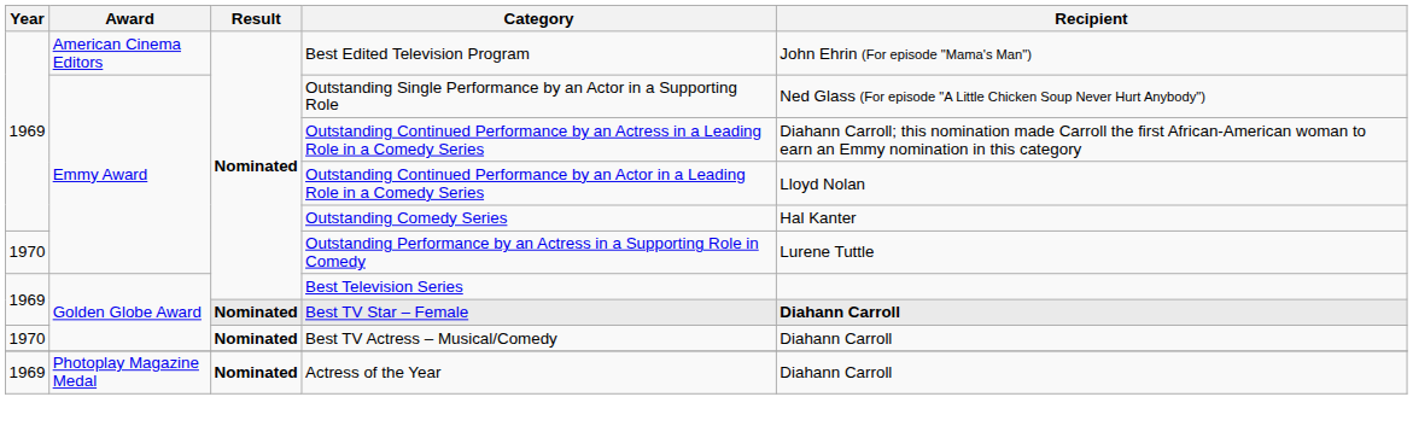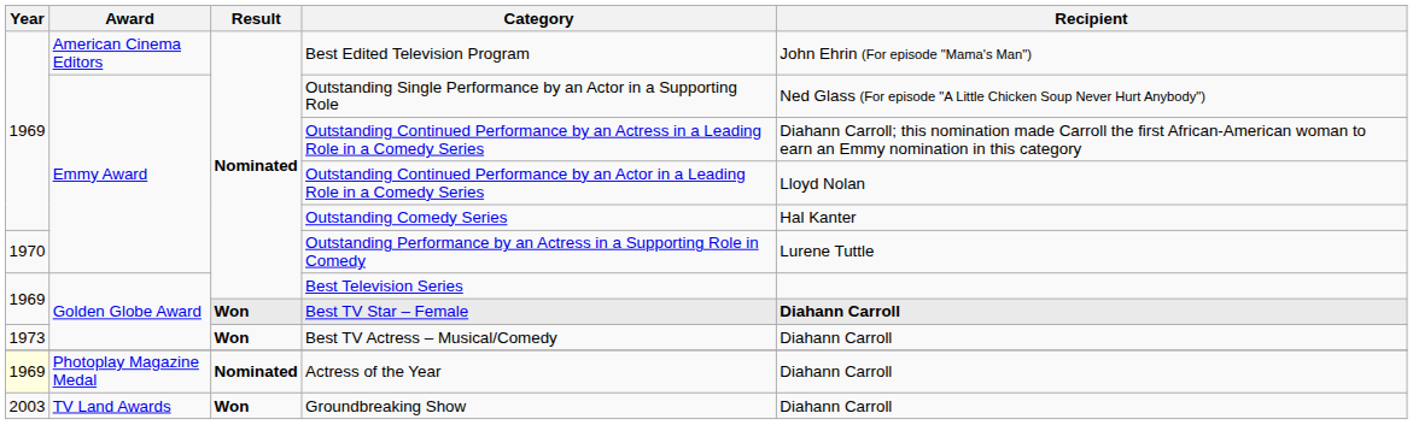 <table class="wikitable" style="font-size: 90%;">
 <tr>
 <th>Year</th>
 <th>Award</th>
 <th>Result</th>
 <th>Category</th>
 <th>Recipient</th>
 </tr>
 <tr>
 <td rowspan=5>1969</td>
 <td><a href='#'>American Cinema Editors</a></td>
 <td rowspan=7><strong>Nominated</strong></td>
 <td>Best Edited Television Program</td>
 <td>John Ehrin <small>(For episode "Mama's Man")</small></td>
 </tr>
 <tr>
 <td rowspan=5><a href='#'>Emmy Award</a></td>
 <td>Outstanding Single Performance by an Actor in a Supporting Role</td>
 <td>Ned Glass <small>(For episode "A Little Chicken Soup Never Hurt Anybody")</small></td>
 </tr>
 <tr>
 <td><a href='#'>Outstanding Continued Performance by an Actress in a Leading Role in a Comedy Series</a></td>
 <td>Diahann Carroll; this nomination made Carroll the first African-American woman to earn an Emmy nomination in this category</td>
 </tr>
 <tr>
 <td><a href='#'>Outstanding Continued Performance by an Actor in a Leading Role in a Comedy Series</a></td>
 <td>Lloyd Nolan</td>
 </tr>
 <tr>
 <td><a href='#'>Outstanding Comedy Series</a></td>
 <td>Hal Kanter</td>
 </tr>
 <tr>
 <td>1970</td>
 <td><a href='#'>Outstanding Performance by an Actress in a Supporting Role in Comedy</a></td>
 <td>Lurene Tuttle</td>
 </tr>
 <tr>
 <td rowspan=2>1969</td>
 <td rowspan=3><a href='#'>Golden Globe Award</a></td>
 <td><a href='#'>Best Television Series</a></td>
 <td></td>
 </tr>
 <tr style="background-color: #EAEAEA;" |>
-<td><strong>Nominated</strong></td>
+<td><strong>Won</strong></td>
 <td><a href='#'>Best TV Star – Female</a></td>
 <td><strong>Diahann Carroll</strong></td>
 </tr>
 <tr>
-<td>1970</td>
-<td><strong>Nominated</strong></td>
+<td>1973</td>
+<td><strong>Won </strong></td>
 <td>Best TV Actress – Musical/Comedy</td>
 <td>Diahann Carroll</td>
 </tr>
 <tr style="background-color: #EAEAEA;" |>
 </tr>
 <tr>
-<td>1969</td>
+<td style="background: lightyellow;">1969</td>
 <td><a href='#'>Photoplay Magazine Medal</a></td>
 <td><strong>Nominated</strong></td>
 <td>Actress of the Year</td>
 <td>Diahann Carroll</td>
 </tr>
+<tr>
+<td>2003</td>
+<td><a href='#'>TV Land Awards</a></td>
+<td><strong>Won </strong></td>
+<td>Groundbreaking Show</td>
+<td>Diahann Carroll</td>
+</tr>
 </table>
